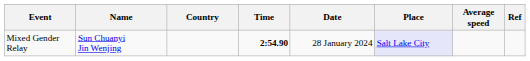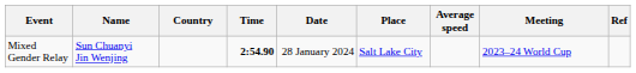 <table class="wikitable sortable" style="font-size:95%">
 <tr>
 <th style="width: 11%;">Event</th>
 <th style="width: 14%;">Name</th>
 <th style="width: 11%;">Country</th>
 <th style="width: 8%;">Time</th>
 <th style="width: 13%;">Date</th>
 <th style="width: 12%;">Place</th>
 <th style="width: 8%;">Average speed</th>
+<th style="width: 21%;">Meeting</th>
 <th style="width: 2%;">Ref</th>
 </tr>
 <tr>
 <td>Mixed Gender Relay</td>
 <td><a href='#'>Sun Chuanyi</a><br><a href='#'>Jin Wenjing</a></td>
 <td></td>
 <td align=right><strong>2:54.90</strong></td>
 <td align=right>28 January 2024</td>
-<td style="background: lavender;"> <a href='#'>Salt Lake City</a></td>
+<td> <a href='#'>Salt Lake City</a></td>
 <td></td>
+<td><a href='#'>2023–24 World Cup</a></td>
 <td></td>
 </tr>
 </table>
